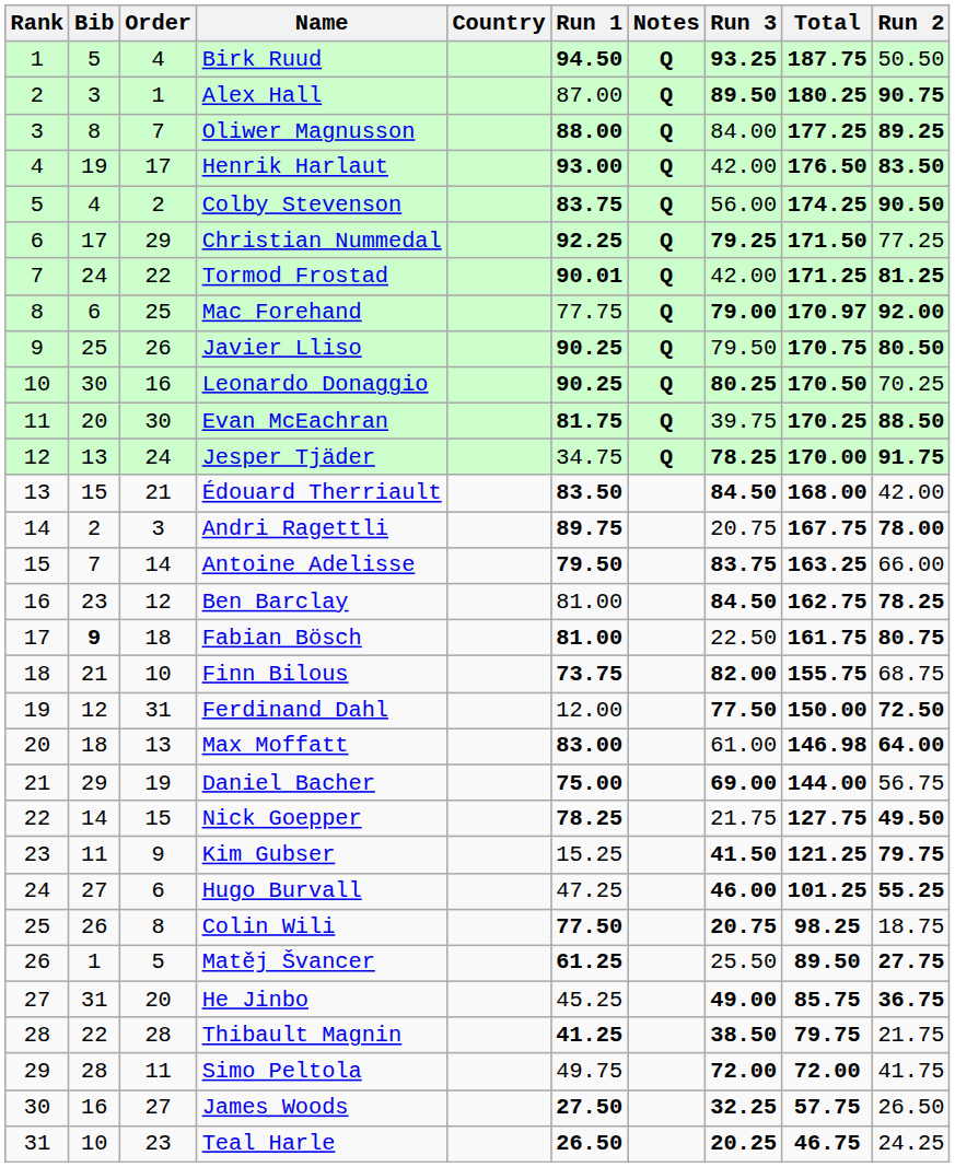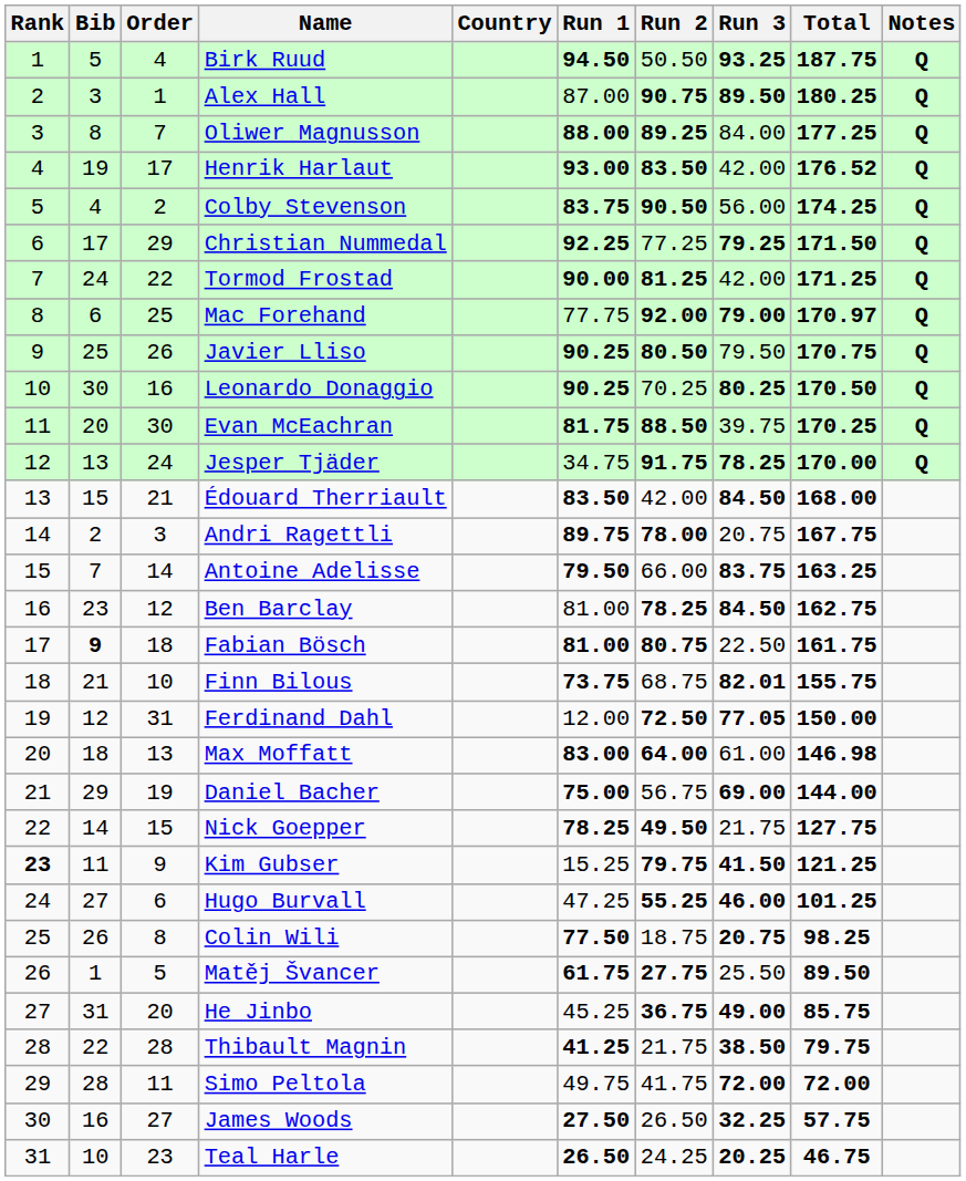 <table class="wikitable sortable" style="text-align:center">
 <tr>
 <th>Rank</th>
 <th>Bib</th>
 <th>Order</th>
 <th>Name</th>
 <th>Country</th>
 <th>Run 1</th>
-<th>Notes</th>
+<th>Run 2</th>
 <th>Run 3</th>
 <th>Total</th>
-<th>Run 2</th>
+<th>Notes</th>
 </tr>
 <tr bgcolor=#ccffcc>
 <td>1</td>
 <td>5</td>
 <td>4</td>
 <td align=left><a href='#'>Birk Ruud</a></td>
 <td align=left></td>
 <td><strong>94.50</strong></td>
-<td><strong>Q</strong></td>
+<td>50.50</td>
 <td><strong>93.25</strong></td>
 <td><strong>187.75</strong></td>
-<td>50.50</td>
+<td><strong>Q</strong></td>
 </tr>
 <tr bgcolor=#ccffcc>
 <td>2</td>
 <td>3</td>
 <td>1</td>
 <td align=left><a href='#'>Alex Hall</a></td>
 <td align=left></td>
 <td>87.00</td>
-<td><strong>Q</strong></td>
+<td><strong>90.75</strong></td>
 <td><strong>89.50</strong></td>
 <td><strong>180.25</strong></td>
-<td><strong>90.75</strong></td>
+<td><strong>Q</strong></td>
 </tr>
 <tr bgcolor=#ccffcc>
 <td>3</td>
 <td>8</td>
 <td>7</td>
 <td align=left><a href='#'>Oliwer Magnusson</a></td>
 <td align=left></td>
 <td><strong>88.00</strong></td>
-<td><strong>Q</strong></td>
+<td><strong>89.25</strong></td>
 <td>84.00</td>
 <td><strong>177.25</strong></td>
-<td><strong>89.25</strong></td>
+<td><strong>Q</strong></td>
 </tr>
 <tr bgcolor=#ccffcc>
 <td>4</td>
 <td>19</td>
 <td>17</td>
 <td align=left><a href='#'>Henrik Harlaut</a></td>
 <td align=left></td>
 <td><strong>93.00</strong></td>
+<td><strong>83.50</strong></td>
+<td>42.00</td>
+<td><strong>176.52</strong></td>
 <td><strong>Q</strong></td>
-<td>42.00</td>
-<td><strong>176.50</strong></td>
-<td><strong>83.50</strong></td>
 </tr>
 <tr bgcolor=#ccffcc>
 <td>5</td>
 <td>4</td>
 <td>2</td>
 <td align=left><a href='#'>Colby Stevenson</a></td>
 <td align=left></td>
 <td><strong>83.75</strong></td>
-<td><strong>Q</strong></td>
+<td><strong>90.50</strong></td>
 <td>56.00</td>
 <td><strong>174.25</strong></td>
-<td><strong>90.50</strong></td>
+<td><strong>Q</strong></td>
 </tr>
 <tr bgcolor=#ccffcc>
 <td>6</td>
 <td>17</td>
 <td>29</td>
 <td align=left><a href='#'>Christian Nummedal</a></td>
 <td align=left></td>
 <td><strong>92.25</strong></td>
-<td><strong>Q</strong></td>
+<td>77.25</td>
 <td><strong>79.25</strong></td>
 <td><strong>171.50</strong></td>
-<td>77.25</td>
+<td><strong>Q</strong></td>
 </tr>
 <tr bgcolor=#ccffcc>
 <td>7</td>
 <td>24</td>
 <td>22</td>
 <td align=left><a href='#'>Tormod Frostad</a></td>
 <td align=left></td>
-<td><strong>90.01</strong></td>
-<td><strong>Q</strong></td>
+<td><strong>90.00</strong></td>
+<td><strong>81.25</strong></td>
 <td>42.00</td>
 <td><strong>171.25</strong></td>
-<td><strong>81.25</strong></td>
+<td><strong>Q</strong></td>
 </tr>
 <tr bgcolor=#ccffcc>
 <td>8</td>
 <td>6</td>
 <td>25</td>
 <td align=left><a href='#'>Mac Forehand</a></td>
 <td align=left></td>
 <td>77.75</td>
-<td><strong>Q</strong></td>
+<td><strong>92.00</strong></td>
 <td><strong>79.00</strong></td>
 <td><strong>170.97</strong></td>
-<td><strong>92.00</strong></td>
+<td><strong>Q</strong></td>
 </tr>
 <tr bgcolor=#ccffcc>
 <td>9</td>
 <td>25</td>
 <td>26</td>
 <td align=left><a href='#'>Javier Lliso</a></td>
 <td align=left></td>
 <td><strong>90.25</strong></td>
-<td><strong>Q</strong></td>
+<td><strong>80.50</strong></td>
 <td>79.50</td>
 <td><strong>170.75</strong></td>
-<td><strong>80.50</strong></td>
+<td><strong>Q</strong></td>
 </tr>
 <tr bgcolor=#ccffcc>
 <td>10</td>
 <td>30</td>
 <td>16</td>
 <td align=left><a href='#'>Leonardo Donaggio</a></td>
 <td align=left></td>
 <td><strong>90.25</strong></td>
-<td><strong>Q</strong></td>
+<td>70.25</td>
 <td><strong>80.25</strong></td>
 <td><strong>170.50</strong></td>
-<td>70.25</td>
+<td><strong>Q</strong></td>
 </tr>
 <tr bgcolor=#ccffcc>
 <td>11</td>
 <td>20</td>
 <td>30</td>
 <td align=left><a href='#'>Evan McEachran</a></td>
 <td align=left></td>
 <td><strong>81.75</strong></td>
-<td><strong>Q</strong></td>
+<td><strong>88.50</strong></td>
 <td>39.75</td>
 <td><strong>170.25</strong></td>
-<td><strong>88.50</strong></td>
+<td><strong>Q</strong></td>
 </tr>
 <tr bgcolor=#ccffcc>
 <td>12</td>
 <td>13</td>
 <td>24</td>
 <td align=left><a href='#'>Jesper Tjäder</a></td>
 <td align=left></td>
 <td>34.75</td>
-<td><strong>Q</strong></td>
+<td><strong>91.75</strong></td>
 <td><strong>78.25</strong></td>
 <td><strong>170.00</strong></td>
-<td><strong>91.75</strong></td>
+<td><strong>Q</strong></td>
 </tr>
 <tr>
 <td>13</td>
 <td>15</td>
 <td>21</td>
 <td align=left><a href='#'>Édouard Therriault</a></td>
 <td align=left></td>
 <td><strong>83.50</strong></td>
-<td></td>
+<td>42.00</td>
 <td><strong>84.50</strong></td>
 <td><strong>168.00</strong></td>
-<td>42.00</td>
+<td></td>
 </tr>
 <tr>
 <td>14</td>
 <td>2</td>
 <td>3</td>
 <td align=left><a href='#'>Andri Ragettli</a></td>
 <td align=left></td>
 <td><strong>89.75</strong></td>
-<td></td>
+<td><strong>78.00</strong></td>
 <td>20.75</td>
 <td><strong>167.75</strong></td>
-<td><strong>78.00</strong></td>
+<td></td>
 </tr>
 <tr>
 <td>15</td>
 <td>7</td>
 <td>14</td>
 <td align=left><a href='#'>Antoine Adelisse</a></td>
 <td align=left></td>
 <td><strong>79.50</strong></td>
-<td></td>
+<td>66.00</td>
 <td><strong>83.75</strong></td>
 <td><strong>163.25</strong></td>
-<td>66.00</td>
+<td></td>
 </tr>
 <tr>
 <td>16</td>
 <td>23</td>
 <td>12</td>
 <td align=left><a href='#'>Ben Barclay</a></td>
 <td align=left></td>
 <td>81.00</td>
-<td></td>
+<td><strong>78.25</strong></td>
 <td><strong>84.50</strong></td>
 <td><strong>162.75</strong></td>
-<td><strong>78.25</strong></td>
+<td></td>
 </tr>
 <tr>
 <td>17</td>
 <td><strong>9</strong></td>
 <td>18</td>
 <td align=left><a href='#'>Fabian Bösch</a></td>
 <td align=left></td>
 <td><strong>81.00</strong></td>
-<td></td>
+<td><strong>80.75</strong></td>
 <td>22.50</td>
 <td><strong>161.75</strong></td>
-<td><strong>80.75</strong></td>
+<td></td>
 </tr>
 <tr>
 <td>18</td>
 <td>21</td>
 <td>10</td>
 <td align=left><a href='#'>Finn Bilous</a></td>
 <td align=left></td>
 <td><strong>73.75</strong></td>
+<td>68.75</td>
+<td><strong>82.01</strong></td>
+<td><strong>155.75</strong></td>
 <td></td>
-<td><strong>82.00</strong></td>
-<td><strong>155.75</strong></td>
-<td>68.75</td>
 </tr>
 <tr>
 <td>19</td>
 <td>12</td>
 <td>31</td>
 <td align=left><a href='#'>Ferdinand Dahl</a></td>
 <td align=left></td>
 <td>12.00</td>
+<td><strong>72.50</strong></td>
+<td><strong>77.05</strong></td>
+<td><strong>150.00</strong></td>
 <td></td>
-<td><strong>77.50</strong></td>
-<td><strong>150.00</strong></td>
-<td><strong>72.50</strong></td>
 </tr>
 <tr>
 <td>20</td>
 <td>18</td>
 <td>13</td>
 <td align=left><a href='#'>Max Moffatt</a></td>
 <td align=left></td>
 <td><strong>83.00</strong></td>
-<td></td>
+<td><strong>64.00</strong></td>
 <td>61.00</td>
 <td><strong>146.98</strong></td>
-<td><strong>64.00</strong></td>
+<td></td>
 </tr>
 <tr>
 <td>21</td>
 <td>29</td>
 <td>19</td>
 <td align=left><a href='#'>Daniel Bacher</a></td>
 <td align=left></td>
 <td><strong>75.00</strong></td>
-<td></td>
+<td>56.75</td>
 <td><strong>69.00</strong></td>
 <td><strong>144.00</strong></td>
-<td>56.75</td>
+<td></td>
 </tr>
 <tr>
 <td>22</td>
 <td>14</td>
 <td>15</td>
 <td align=left><a href='#'>Nick Goepper</a></td>
 <td align=left></td>
 <td><strong>78.25</strong></td>
-<td></td>
+<td><strong>49.50</strong></td>
 <td>21.75</td>
 <td><strong>127.75</strong></td>
-<td><strong>49.50</strong></td>
+<td></td>
 </tr>
 <tr>
-<td>23</td>
+<td><strong>23</strong></td>
 <td>11</td>
 <td>9</td>
 <td align=left><a href='#'>Kim Gubser</a></td>
 <td align=left></td>
 <td>15.25</td>
-<td></td>
+<td><strong>79.75</strong></td>
 <td><strong>41.50</strong></td>
 <td><strong>121.25</strong></td>
-<td><strong>79.75</strong></td>
+<td></td>
 </tr>
 <tr>
 <td>24</td>
 <td>27</td>
 <td>6</td>
 <td align=left><a href='#'>Hugo Burvall</a></td>
 <td align=left></td>
 <td>47.25</td>
-<td></td>
+<td><strong>55.25</strong></td>
 <td><strong>46.00</strong></td>
 <td><strong>101.25</strong></td>
-<td><strong>55.25</strong></td>
+<td></td>
 </tr>
 <tr>
 <td>25</td>
 <td>26</td>
 <td>8</td>
 <td align=left><a href='#'>Colin Wili</a></td>
 <td align=left></td>
 <td><strong>77.50</strong></td>
-<td></td>
+<td>18.75</td>
 <td><strong>20.75</strong></td>
 <td><strong>98.25</strong></td>
-<td>18.75</td>
+<td></td>
 </tr>
 <tr>
 <td>26</td>
 <td>1</td>
 <td>5</td>
 <td align=left><a href='#'>Matěj Švancer</a></td>
 <td align=left></td>
-<td><strong>61.25</strong></td>
-<td></td>
+<td><strong>61.75</strong></td>
+<td><strong>27.75</strong></td>
 <td>25.50</td>
 <td><strong>89.50</strong></td>
-<td><strong>27.75</strong></td>
+<td></td>
 </tr>
 <tr>
 <td>27</td>
 <td>31</td>
 <td>20</td>
 <td align=left><a href='#'>He Jinbo</a></td>
 <td align=left></td>
 <td>45.25</td>
-<td></td>
+<td><strong>36.75</strong></td>
 <td><strong>49.00</strong></td>
 <td><strong>85.75</strong></td>
-<td><strong>36.75</strong></td>
+<td></td>
 </tr>
 <tr>
 <td>28</td>
 <td>22</td>
 <td>28</td>
 <td align=left><a href='#'>Thibault Magnin</a></td>
 <td align=left></td>
 <td><strong>41.25</strong></td>
-<td></td>
+<td>21.75</td>
 <td><strong>38.50</strong></td>
 <td><strong>79.75</strong></td>
-<td>21.75</td>
+<td></td>
 </tr>
 <tr>
 <td>29</td>
 <td>28</td>
 <td>11</td>
 <td align=left><a href='#'>Simo Peltola</a></td>
 <td align=left></td>
 <td>49.75</td>
-<td></td>
+<td>41.75</td>
 <td><strong>72.00</strong></td>
 <td><strong>72.00</strong></td>
-<td>41.75</td>
+<td></td>
 </tr>
 <tr>
 <td>30</td>
 <td>16</td>
 <td>27</td>
 <td align=left><a href='#'>James Woods</a></td>
 <td align=left></td>
 <td><strong>27.50</strong></td>
-<td></td>
+<td>26.50</td>
 <td><strong>32.25</strong></td>
 <td><strong>57.75</strong></td>
-<td>26.50</td>
+<td></td>
 </tr>
 <tr>
 <td>31</td>
 <td>10</td>
 <td>23</td>
 <td align=left><a href='#'>Teal Harle</a></td>
 <td align=left></td>
 <td><strong>26.50</strong></td>
-<td></td>
+<td>24.25</td>
 <td><strong>20.25</strong></td>
 <td><strong>46.75</strong></td>
-<td>24.25</td>
+<td></td>
 </tr>
 </table>
